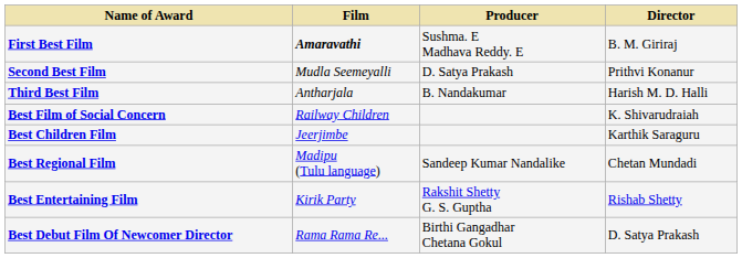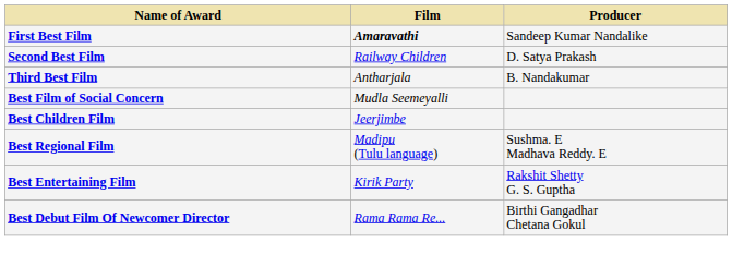 <table class="wikitable" style="width:100%;">
 <tr>
 <th style="background-color:#EFE4B0;">Name of Award</th>
 <th style="background-color:#EFE4B0;">Film</th>
 <th style="background-color:#EFE4B0;">Producer</th>
-<th style="background-color:#EFE4B0;">Director</th>
 </tr>
 <tr style="background-color:#F4F4F4">
 <td><strong><a href='#'>First Best Film</a></strong></td>
 <td><strong><em>Amaravathi</em></strong></td>
-<td>Sushma. E <br>Madhava Reddy. E</td>
-<td>B. M. Giriraj</td>
+<td>Sandeep Kumar Nandalike</td>
 </tr>
 <tr style="background-color:#F4F4F4">
 <td><strong><a href='#'>Second Best Film</a></strong></td>
-<td><em>Mudla Seemeyalli</em></td>
+<td><em><a href='#'>Railway Children</a></em></td>
 <td>D. Satya Prakash</td>
-<td>Prithvi Konanur</td>
 </tr>
 <tr style="background-color:#F4F4F4">
 <td><strong><a href='#'>Third Best Film</a></strong></td>
 <td><em>Antharjala</em></td>
 <td>B. Nandakumar</td>
-<td>Harish M. D. Halli</td>
 </tr>
 <tr style="background-color:#F4F4F4">
 <td><strong><a href='#'>Best Film of Social Concern</a></strong></td>
-<td><em><a href='#'>Railway Children</a></em></td>
+<td><em>Mudla Seemeyalli</em></td>
 <td></td>
-<td>K. Shivarudraiah</td>
 </tr>
 <tr style="background-color:#F4F4F4">
 <td><strong><a href='#'>Best Children Film</a></strong></td>
 <td><em><a href='#'>Jeerjimbe</a></em></td>
 <td></td>
-<td>Karthik Saraguru</td>
 </tr>
 <tr style="background-color:#F4F4F4">
 <td><strong><a href='#'>Best Regional Film</a></strong></td>
 <td><em><a href='#'>Madipu</a></em><br>(<a href='#'>Tulu language</a>)</td>
-<td>Sandeep Kumar Nandalike</td>
-<td>Chetan Mundadi</td>
+<td>Sushma. E <br>Madhava Reddy. E</td>
 </tr>
 <tr style="background-color:#F4F4F4">
 <td><strong><a href='#'>Best Entertaining Film</a></strong></td>
 <td><em><a href='#'>Kirik Party</a></em></td>
 <td><a href='#'>Rakshit Shetty</a><br>G. S. Guptha</td>
-<td><a href='#'>Rishab Shetty</a></td>
 </tr>
 <tr style="background-color:#F4F4F4">
 <td><strong><a href='#'>Best Debut Film Of Newcomer Director</a></strong></td>
 <td><em><a href='#'>Rama Rama Re...</a></em></td>
 <td>Birthi Gangadhar <br> Chetana Gokul</td>
-<td>D. Satya Prakash</td>
 </tr>
 </table>
